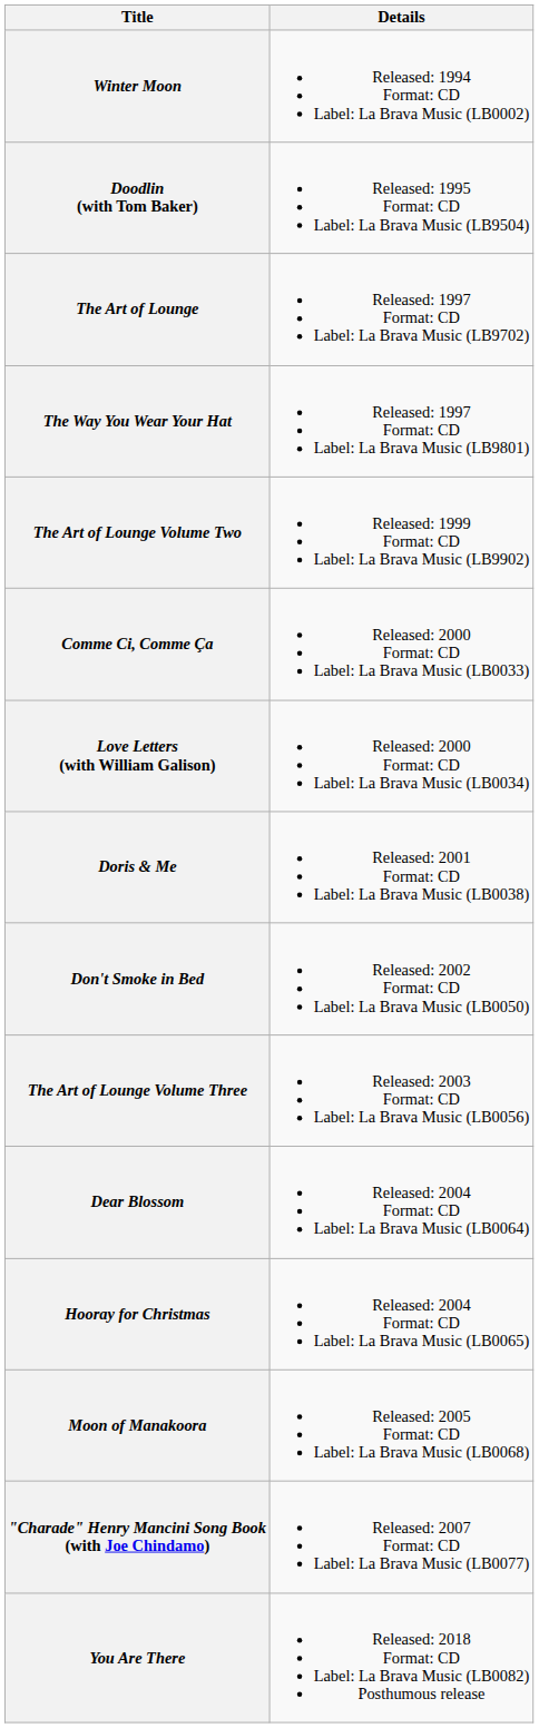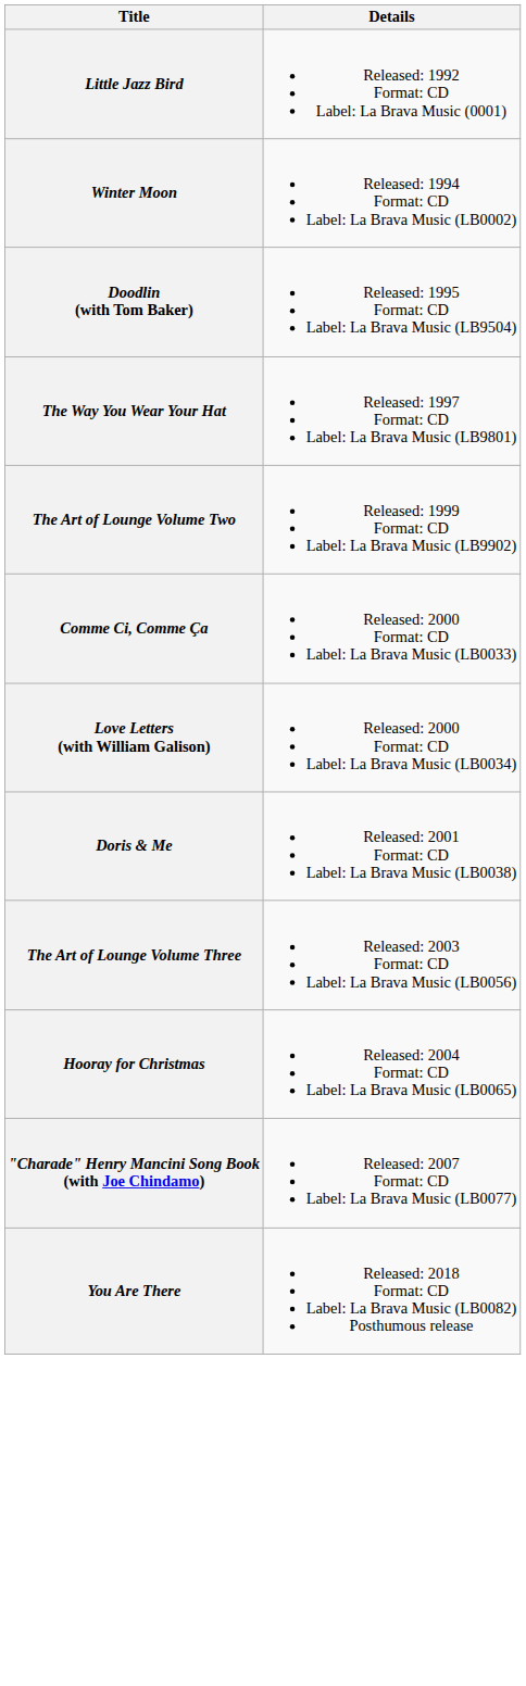 <table class="wikitable plainrowheaders" style="text-align:center;" border="1">
 <tr>
 <th>Title</th>
 <th>Details</th>
+</tr>
+<tr>
+<th scope="row"><em>Little Jazz Bird</em></th>
+<td><br><ul><li>Released: 1992</li><li>Format: CD</li><li>Label: La Brava Music (0001)</li></ul></td>
 </tr>
 <tr>
 <th scope="row"><em>Winter Moon</em></th>
 <td><br><ul><li>Released: 1994</li><li>Format: CD</li><li>Label: La Brava Music (LB0002)</li></ul></td>
 </tr>
 <tr>
 <th scope="row"><em>Doodlin</em> <br> (with Tom Baker)</th>
 <td><br><ul><li>Released: 1995</li><li>Format: CD</li><li>Label: La Brava Music (LB9504)</li></ul></td>
-</tr>
-<tr>
-<th scope="row"><em>The Art of Lounge</em></th>
-<td><br><ul><li>Released: 1997</li><li>Format: CD</li><li>Label: La Brava Music (LB9702)</li></ul></td>
 </tr>
 <tr>
 <th scope="row"><em>The Way You Wear Your Hat</em></th>
 <td><br><ul><li>Released: 1997</li><li>Format: CD</li><li>Label: La Brava Music (LB9801)</li></ul></td>
 </tr>
 <tr>
 <th scope="row"><em>The Art of Lounge Volume Two</em></th>
 <td><br><ul><li>Released: 1999</li><li>Format: CD</li><li>Label: La Brava Music (LB9902)</li></ul></td>
 </tr>
 <tr>
 <th scope="row"><em>Comme Ci, Comme Ça</em></th>
 <td><br><ul><li>Released: 2000</li><li>Format: CD</li><li>Label: La Brava Music (LB0033)</li></ul></td>
 </tr>
 <tr>
 <th scope="row"><em>Love Letters</em> <br> (with William Galison)</th>
 <td><br><ul><li>Released: 2000</li><li>Format: CD</li><li>Label: La Brava Music (LB0034)</li></ul></td>
 </tr>
 <tr>
 <th scope="row"><em>Doris & Me</em></th>
 <td><br><ul><li>Released: 2001</li><li>Format: CD</li><li>Label: La Brava Music (LB0038)</li></ul></td>
 </tr>
 <tr>
-<th scope="row"><em>Don't Smoke in Bed</em></th>
-<td><br><ul><li>Released: 2002</li><li>Format: CD</li><li>Label: La Brava Music (LB0050)</li></ul></td>
-</tr>
-<tr>
 <th scope="row"><em>The Art of Lounge Volume Three</em></th>
 <td><br><ul><li>Released: 2003</li><li>Format: CD</li><li>Label: La Brava Music (LB0056)</li></ul></td>
 </tr>
 <tr>
-<th scope="row"><em>Dear Blossom</em></th>
-<td><br><ul><li>Released: 2004</li><li>Format: CD</li><li>Label: La Brava Music (LB0064)</li></ul></td>
-</tr>
-<tr>
 <th scope="row"><em>Hooray for Christmas</em></th>
 <td><br><ul><li>Released: 2004</li><li>Format: CD</li><li>Label: La Brava Music (LB0065)</li></ul></td>
-</tr>
-<tr>
-<th scope="row"><em>Moon of Manakoora</em></th>
-<td><br><ul><li>Released: 2005</li><li>Format: CD</li><li>Label: La Brava Music (LB0068)</li></ul></td>
 </tr>
 <tr>
 <th scope="row"><em>"Charade" Henry Mancini Song Book</em> <br> (with <a href='#'>Joe Chindamo</a>)</th>
 <td><br><ul><li>Released: 2007</li><li>Format: CD</li><li>Label: La Brava Music (LB0077)</li></ul></td>
 </tr>
 <tr>
 <th scope="row"><em>You Are There</em></th>
 <td><br><ul><li>Released: 2018</li><li>Format: CD</li><li>Label: La Brava Music (LB0082)</li><li>Posthumous release</li></ul></td>
 </tr>
 </table>
